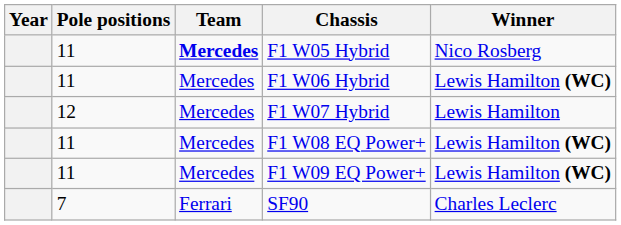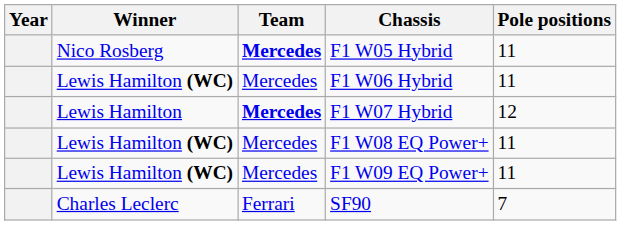 <table class="wikitable sortable">
 <tr>
 <th>Year</th>
-<th>Pole positions</th>
+<th class="unsortable">Winner</th>
 <th class="unsortable">Team</th>
 <th class="unsortable">Chassis</th>
-<th class="unsortable">Winner</th>
+<th>Pole positions</th>
 </tr>
 <tr>
 <th></th>
-<td>11</td>
+<td> <a href='#'>Nico Rosberg</a></td>
 <td><strong> <a href='#'>Mercedes</a></strong></td>
 <td><a href='#'>F1 W05 Hybrid</a></td>
-<td> <a href='#'>Nico Rosberg</a></td>
+<td>11</td>
 </tr>
 <tr>
 <th></th>
-<td>11</td>
+<td> <a href='#'>Lewis Hamilton</a> <strong>(WC)</strong></td>
 <td> <a href='#'>Mercedes</a></td>
 <td><a href='#'>F1 W06 Hybrid</a></td>
-<td> <a href='#'>Lewis Hamilton</a> <strong>(WC)</strong></td>
+<td>11</td>
 </tr>
 <tr>
 <th></th>
+<td> <a href='#'>Lewis Hamilton</a></td>
+<td><strong> <a href='#'>Mercedes</a></strong></td>
+<td><a href='#'>F1 W07 Hybrid</a></td>
 <td>12</td>
-<td> <a href='#'>Mercedes</a></td>
-<td><a href='#'>F1 W07 Hybrid</a></td>
-<td> <a href='#'>Lewis Hamilton</a></td>
 </tr>
 <tr>
 <th></th>
-<td>11</td>
+<td> <a href='#'>Lewis Hamilton</a> <strong>(WC)</strong></td>
 <td> <a href='#'>Mercedes</a></td>
 <td><a href='#'>F1 W08 EQ Power+</a></td>
-<td> <a href='#'>Lewis Hamilton</a> <strong>(WC)</strong></td>
+<td>11</td>
 </tr>
 <tr>
 <th></th>
-<td>11</td>
+<td> <a href='#'>Lewis Hamilton</a> <strong>(WC)</strong></td>
 <td> <a href='#'>Mercedes</a></td>
 <td><a href='#'>F1 W09 EQ Power+</a></td>
-<td> <a href='#'>Lewis Hamilton</a> <strong>(WC)</strong></td>
+<td>11</td>
 </tr>
 <tr>
 <th></th>
-<td>7</td>
+<td> <a href='#'>Charles Leclerc</a></td>
 <td> <a href='#'>Ferrari</a></td>
 <td><a href='#'>SF90</a></td>
-<td> <a href='#'>Charles Leclerc</a></td>
+<td>7</td>
 </tr>
 </table>
